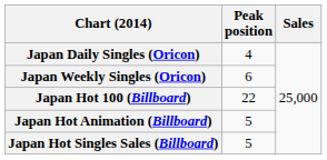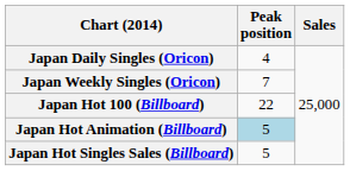 <table class="wikitable sortable plainrowheaders" style="text-align:center;">
 <tr>
 <th scope="col">Chart (2014)</th>
 <th scope="col">Peak<br>position</th>
 <th scope="col">Sales</th>
 </tr>
 <tr>
 <th scope="row">Japan Daily Singles (<a href='#'>Oricon</a>)</th>
 <td style="text-align:center;">4</td>
 <td rowspan="6" style="text-align:left;">25,000</td>
 </tr>
 <tr>
 <th scope="row">Japan Weekly Singles (<a href='#'>Oricon</a>)</th>
-<td style="text-align:center;">6</td>
+<td style="text-align:center;">7</td>
 </tr>
 <tr>
 <th scope="row">Japan Hot 100 (<em><a href='#'>Billboard</a></em>)</th>
 <td style="text-align:center;">22</td>
 </tr>
 <tr>
 <th scope="row">Japan Hot Animation (<em><a href='#'>Billboard</a></em>)</th>
-<td style="text-align:center;">5</td>
+<td style="background: lightblue; text-align:center;">5</td>
 </tr>
 <tr>
 <th scope="row">Japan Hot Singles Sales (<em><a href='#'>Billboard</a></em>)</th>
 <td style="text-align:center;">5</td>
 </tr>
 </table>
